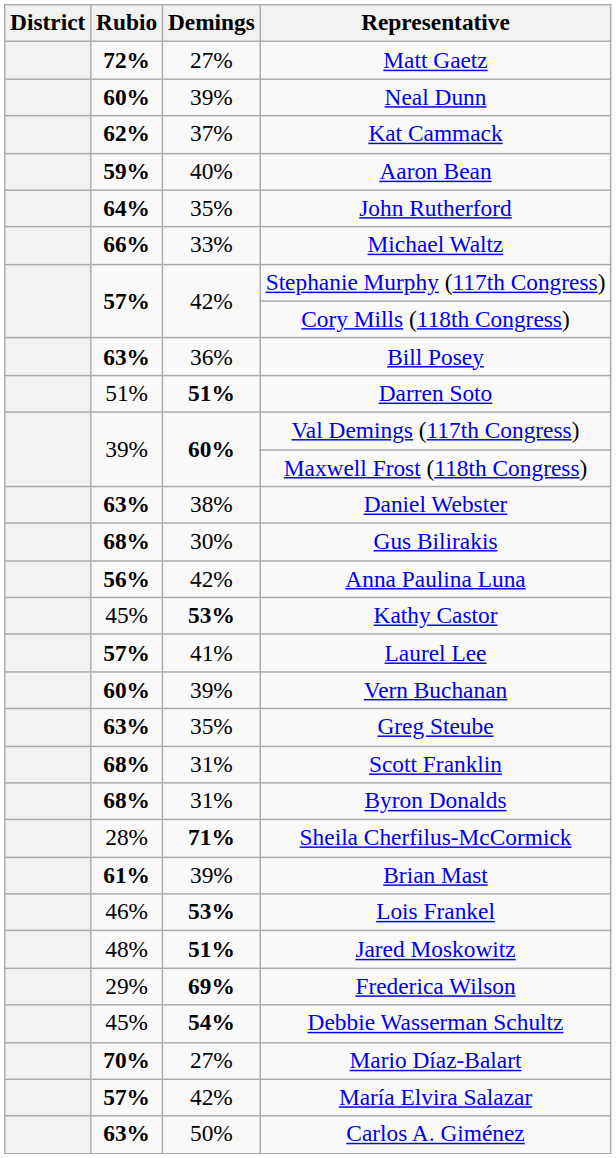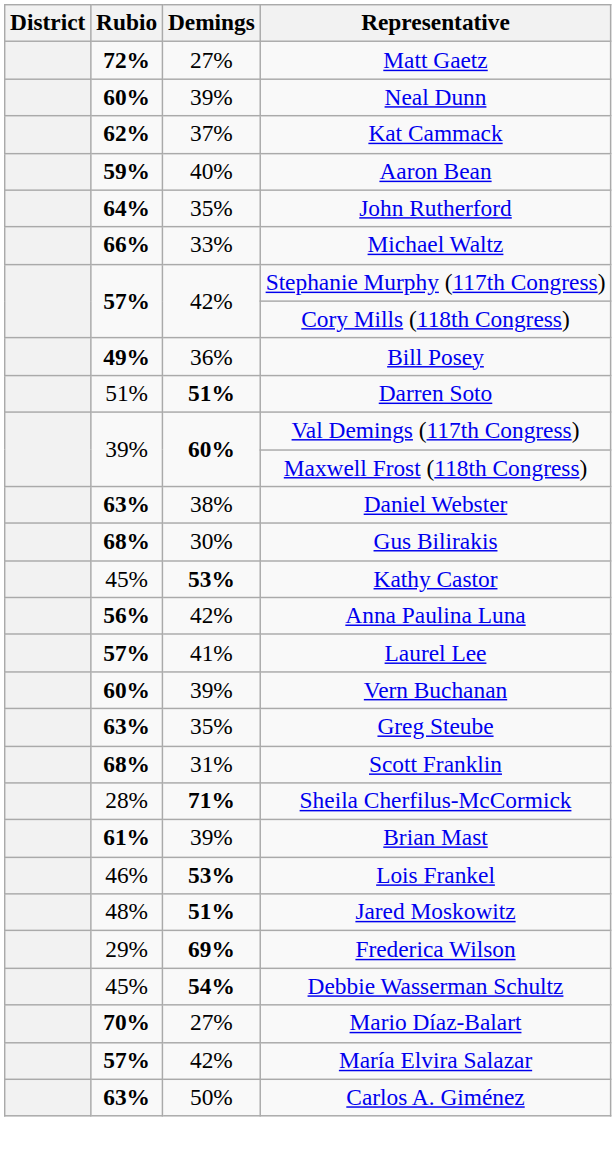 <table class=wikitable>
 <tr>
 <th>District</th>
 <th>Rubio</th>
 <th>Demings</th>
 <th>Representative</th>
 </tr>
 <tr align=center>
 <th></th>
 <td><strong>72%</strong></td>
 <td>27%</td>
 <td><a href='#'>Matt Gaetz</a></td>
 </tr>
 <tr align=center>
 <th></th>
 <td><strong>60%</strong></td>
 <td>39%</td>
 <td><a href='#'>Neal Dunn</a></td>
 </tr>
 <tr align=center>
 <th></th>
 <td><strong>62%</strong></td>
 <td>37%</td>
 <td><a href='#'>Kat Cammack</a></td>
 </tr>
 <tr align=center>
 <th></th>
 <td><strong>59%</strong></td>
 <td>40%</td>
 <td><a href='#'>Aaron Bean</a></td>
 </tr>
 <tr align=center>
 <th></th>
 <td><strong>64%</strong></td>
 <td>35%</td>
 <td><a href='#'>John Rutherford</a></td>
 </tr>
 <tr align=center>
 <th></th>
 <td><strong>66%</strong></td>
 <td>33%</td>
 <td><a href='#'>Michael Waltz</a></td>
 </tr>
 <tr align=center>
 <th rowspan=2 ></th>
 <td rowspan=2><strong>57%</strong></td>
 <td rowspan=2>42%</td>
 <td><a href='#'>Stephanie Murphy</a> (<a href='#'>117th Congress</a>)</td>
 </tr>
 <tr align=center>
 <td><a href='#'>Cory Mills</a> (<a href='#'>118th Congress</a>)</td>
 </tr>
 <tr align=center>
 <th></th>
-<td><strong>63%</strong></td>
+<td><strong>49%</strong></td>
 <td>36%</td>
 <td><a href='#'>Bill Posey</a></td>
 </tr>
 <tr align=center>
 <th></th>
 <td>51%</td>
 <td><strong>51%</strong></td>
 <td><a href='#'>Darren Soto</a></td>
 </tr>
 <tr align=center>
 <th rowspan=2 ></th>
 <td rowspan=2>39%</td>
 <td rowspan=2><strong>60%</strong></td>
 <td><a href='#'>Val Demings</a> (<a href='#'>117th Congress</a>)</td>
 </tr>
 <tr align=center>
 <td><a href='#'>Maxwell Frost</a> (<a href='#'>118th Congress</a>)</td>
 </tr>
 <tr align=center>
 <th></th>
 <td><strong>63%</strong></td>
 <td>38%</td>
 <td><a href='#'>Daniel Webster</a></td>
 </tr>
 <tr align=center>
 <th></th>
 <td><strong>68%</strong></td>
 <td>30%</td>
 <td><a href='#'>Gus Bilirakis</a></td>
 </tr>
 <tr align=center>
 <th></th>
+<td>45%</td>
+<td><strong>53%</strong></td>
+<td><a href='#'>Kathy Castor</a></td>
+</tr>
+<tr align=center>
+<th></th>
 <td><strong>56%</strong></td>
 <td>42%</td>
 <td><a href='#'>Anna Paulina Luna</a></td>
-</tr>
-<tr align=center>
-<th></th>
-<td>45%</td>
-<td><strong>53%</strong></td>
-<td><a href='#'>Kathy Castor</a></td>
 </tr>
 <tr align=center>
 <th></th>
 <td><strong>57%</strong></td>
 <td>41%</td>
 <td><a href='#'>Laurel Lee</a></td>
 </tr>
 <tr align=center>
 <th></th>
 <td><strong>60%</strong></td>
 <td>39%</td>
 <td><a href='#'>Vern Buchanan</a></td>
 </tr>
 <tr align=center>
 <th></th>
 <td><strong>63%</strong></td>
 <td>35%</td>
 <td><a href='#'>Greg Steube</a></td>
 </tr>
 <tr align=center>
 <th></th>
 <td><strong>68%</strong></td>
 <td>31%</td>
 <td><a href='#'>Scott Franklin</a></td>
-</tr>
-<tr align=center>
-<th></th>
-<td><strong>68%</strong></td>
-<td>31%</td>
-<td><a href='#'>Byron Donalds</a></td>
 </tr>
 <tr align=center>
 <th></th>
 <td>28%</td>
 <td><strong>71%</strong></td>
 <td><a href='#'>Sheila Cherfilus-McCormick</a></td>
 </tr>
 <tr align=center>
 <th></th>
 <td><strong>61%</strong></td>
 <td>39%</td>
 <td><a href='#'>Brian Mast</a></td>
 </tr>
 <tr align=center>
 <th></th>
 <td>46%</td>
 <td><strong>53%</strong></td>
 <td><a href='#'>Lois Frankel</a></td>
 </tr>
 <tr align=center>
 <th></th>
 <td>48%</td>
 <td><strong>51%</strong></td>
 <td><a href='#'>Jared Moskowitz</a></td>
 </tr>
 <tr align=center>
 <th></th>
 <td>29%</td>
 <td><strong>69%</strong></td>
 <td><a href='#'>Frederica Wilson</a></td>
 </tr>
 <tr align=center>
 <th></th>
 <td>45%</td>
 <td><strong>54%</strong></td>
 <td><a href='#'>Debbie Wasserman Schultz</a></td>
 </tr>
 <tr align=center>
 <th></th>
 <td><strong>70%</strong></td>
 <td>27%</td>
 <td><a href='#'>Mario Díaz-Balart</a></td>
 </tr>
 <tr align=center>
 <th></th>
 <td><strong>57%</strong></td>
 <td>42%</td>
 <td><a href='#'>María Elvira Salazar</a></td>
 </tr>
 <tr align=center>
 <th></th>
 <td><strong>63%</strong></td>
 <td>50%</td>
 <td><a href='#'>Carlos A. Giménez</a></td>
 </tr>
 </table>
